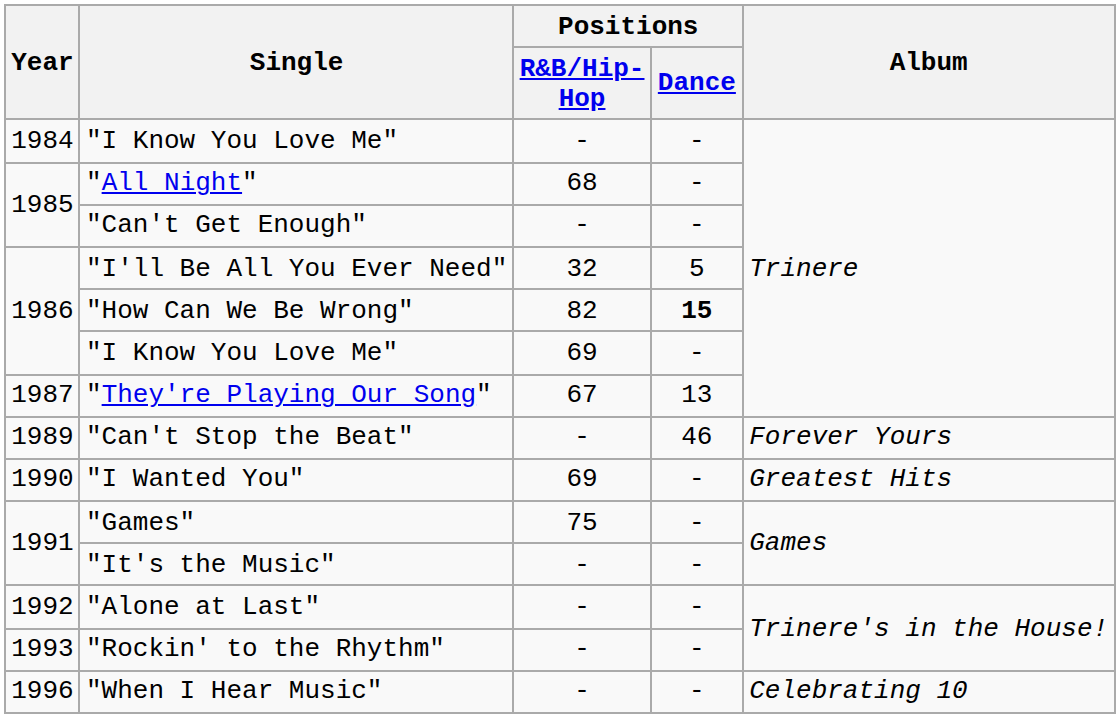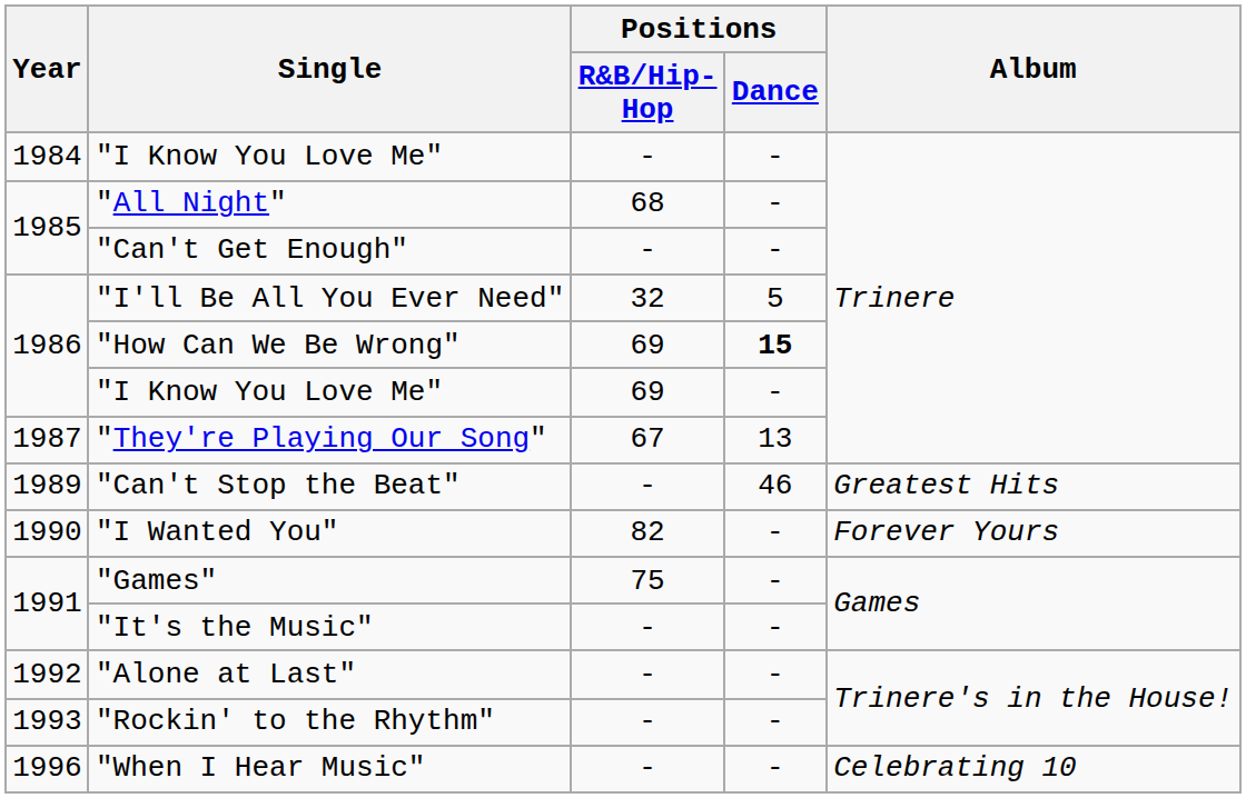 <table Class = " wikitable ">
 <tr>
 <th style="text-align:center;" rowspan="2">Year</th>
 <th style="text-align:center;" rowspan="2">Single</th>
 <th style="text-align:center;" colspan="2">Positions</th>
 <th style="text-align:center;" rowspan="2">Album</th>
 </tr>
 <tr>
 <th style="width:40px;"><a href='#'>R&B/Hip-Hop</a></th>
 <th style="width:40px;"><a href='#'>Dance</a></th>
 </tr>
 <tr>
 <td style="text-align:center;">1984</td>
 <td style="text-align:left;">"I Know You Love Me"</td>
 <td style="text-align:center;">-</td>
 <td style="text-align:center;">-</td>
 <td style="text-align:left;" rowspan="7"><em>Trinere</em></td>
 </tr>
 <tr>
 <td style="text-align:center;" rowspan="2">1985</td>
 <td style="text-align:left;">"<a href='#'>All Night</a>"</td>
 <td style="text-align:center;">68</td>
 <td style="text-align:center;">-</td>
 </tr>
 <tr>
 <td style="text-align:left;">"Can't Get Enough"</td>
 <td style="text-align:center;">-</td>
 <td style="text-align:center;">-</td>
 </tr>
 <tr>
 <td style="text-align:center;" rowspan="3">1986</td>
 <td style="text-align:left;">"I'll Be All You Ever Need"</td>
 <td style="text-align:center;">32</td>
 <td style="text-align:center;">5</td>
 </tr>
 <tr>
 <td style="text-align:left;">"How Can We Be Wrong"</td>
-<td style="text-align:center;">82</td>
+<td style="text-align:center; vertical-align:top;">69</td>
 <td style="text-align:center; vertical-align:top;"><strong>15</strong></td>
 </tr>
 <tr>
 <td style="text-align:left;">"I Know You Love Me"</td>
 <td style="text-align:center; vertical-align:top;">69</td>
 <td style="text-align:center; vertical-align:top;">-</td>
 </tr>
 <tr>
 <td style="text-align:center;">1987</td>
 <td style="text-align:left;">"<a href='#'>They're Playing Our Song</a>"</td>
 <td style="text-align:center;">67</td>
 <td style="text-align:center;">13</td>
 </tr>
 <tr>
 <td style="text-align:center;">1989</td>
 <td style="text-align:left;">"Can't Stop the Beat"</td>
 <td style="text-align:center;">-</td>
 <td style="text-align:center;">46</td>
-<td style="text-align:left;"><em>Forever Yours</em></td>
+<td style="text-align:left;"><em>Greatest Hits</em></td>
 </tr>
 <tr>
 <td style="text-align:center;">1990</td>
 <td style="text-align:left;">"I Wanted You"</td>
-<td style="text-align:center; vertical-align:top;">69</td>
+<td style="text-align:center;">82</td>
 <td style="text-align:center;">-</td>
-<td style="text-align:left;"><em>Greatest Hits</em></td>
+<td style="text-align:left;"><em>Forever Yours</em></td>
 </tr>
 <tr>
 <td style="text-align:center;" rowspan="2">1991</td>
 <td style="text-align:left;">"Games"</td>
 <td style="text-align:center;">75</td>
 <td style="text-align:center;">-</td>
 <td style="text-align:left;" rowspan="2"><em>Games</em></td>
 </tr>
 <tr>
 <td style="text-align:left;">"It's the Music"</td>
 <td style="text-align:center; vertical-align:top;">-</td>
 <td style="text-align:center; vertical-align:top;">-</td>
 </tr>
 <tr>
 <td style="text-align:center;">1992</td>
 <td style="text-align:left;">"Alone at Last"</td>
 <td style="text-align:center;">-</td>
 <td style="text-align:center;">-</td>
 <td style="text-align:left;" rowspan="2"><em>Trinere's in the House!</em></td>
 </tr>
 <tr>
 <td style="text-align:center;">1993</td>
 <td style="text-align:left;">"Rockin' to the Rhythm"</td>
 <td style="text-align:center;">-</td>
 <td style="text-align:center;">-</td>
 </tr>
 <tr>
 <td style="text-align:center;">1996</td>
 <td style="text-align:left;">"When I Hear Music"</td>
 <td style="text-align:center;">-</td>
 <td style="text-align:center;">-</td>
 <td style="text-align:left;"><em>Celebrating 10</em></td>
 </tr>
 </table>
